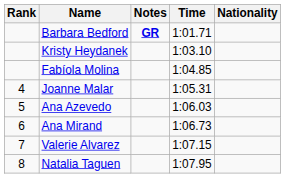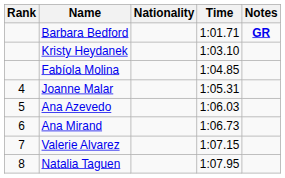 <table class="wikitable sortable" style="text-align:center">
 <tr>
 <th>Rank</th>
 <th>Name</th>
+<th>Nationality</th>
+<th>Time</th>
 <th>Notes</th>
-<th>Time</th>
-<th>Nationality</th>
 </tr>
 <tr>
 <td></td>
 <td align=left><a href='#'>Barbara Bedford</a></td>
+<td align=left></td>
+<td>1:01.71</td>
 <td><strong><a href='#'>GR</a></strong></td>
-<td>1:01.71</td>
-<td align=left></td>
 </tr>
 <tr>
 <td></td>
 <td align=left><a href='#'>Kristy Heydanek</a></td>
+<td align=left></td>
+<td>1:03.10</td>
 <td></td>
-<td>1:03.10</td>
-<td align=left></td>
 </tr>
 <tr>
 <td></td>
 <td align=left><a href='#'>Fabíola Molina</a></td>
+<td align=left></td>
+<td>1:04.85</td>
 <td></td>
-<td>1:04.85</td>
-<td align=left></td>
 </tr>
 <tr>
 <td>4</td>
 <td align=left><a href='#'>Joanne Malar</a></td>
+<td align=left></td>
+<td>1:05.31</td>
 <td></td>
-<td>1:05.31</td>
-<td align=left></td>
 </tr>
 <tr>
 <td>5</td>
 <td align=left><a href='#'>Ana Azevedo</a></td>
+<td align=left></td>
+<td>1:06.03</td>
 <td></td>
-<td>1:06.03</td>
-<td align=left></td>
 </tr>
 <tr>
 <td>6</td>
 <td align=left><a href='#'>Ana Mirand</a></td>
+<td align=left></td>
+<td>1:06.73</td>
 <td></td>
-<td>1:06.73</td>
-<td align=left></td>
 </tr>
 <tr>
 <td>7</td>
 <td align=left><a href='#'>Valerie Alvarez</a></td>
+<td align=left></td>
+<td>1:07.15</td>
 <td></td>
-<td>1:07.15</td>
-<td align=left></td>
 </tr>
 <tr>
 <td>8</td>
 <td align=left><a href='#'>Natalia Taguen</a></td>
+<td align=left></td>
+<td>1:07.95</td>
 <td></td>
-<td>1:07.95</td>
-<td align=left></td>
 </tr>
 </table>
